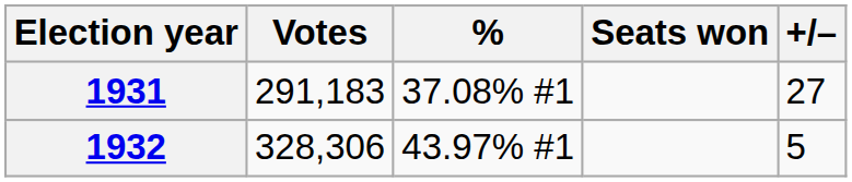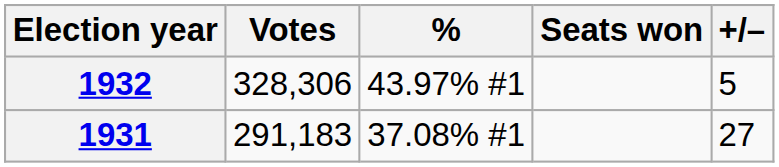 <table class=wikitable style="text-align: right;">
 <tr>
 <th>Election year</th>
 <th>Votes</th>
 <th>%</th>
 <th>Seats won</th>
 <th>+/–</th>
 </tr>
 <tr>
+<th><a href='#'>1932</a></th>
+<td>328,306</td>
+<td>43.97% #1</td>
+<td align=left></td>
+<td align=left> 5</td>
+</tr>
+<tr>
 <th><a href='#'>1931</a></th>
 <td>291,183</td>
 <td>37.08% #1</td>
 <td align=left></td>
 <td align=left> 27</td>
 </tr>
-<tr>
-<th><a href='#'>1932</a></th>
-<td>328,306</td>
-<td>43.97% #1</td>
-<td align=left></td>
-<td align=left> 5</td>
-</tr>
 </table>
